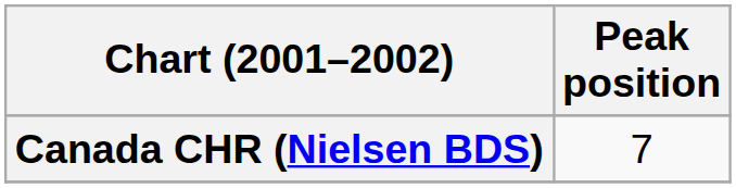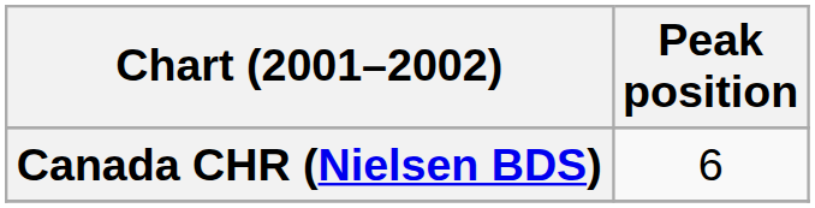 <table class="wikitable sortable plainrowheaders" style="text-align:center">
 <tr>
 <th>Chart (2001–2002)</th>
 <th>Peak<br>position</th>
 </tr>
 <tr>
 </tr>
 <tr>
 </tr>
 <tr>
 <th scope="row">Canada CHR (<a href='#'>Nielsen BDS</a>)</th>
-<td>7</td>
+<td>6</td>
 </tr>
 <tr>
 </tr>
 <tr>
 </tr>
 <tr>
 </tr>
 <tr>
 </tr>
 <tr>
 </tr>
 <tr>
 </tr>
 <tr>
 </tr>
 <tr>
 </tr>
 <tr>
 </tr>
 <tr>
 </tr>
 <tr>
 </tr>
 <tr>
 </tr>
 <tr>
 </tr>
 </table>
